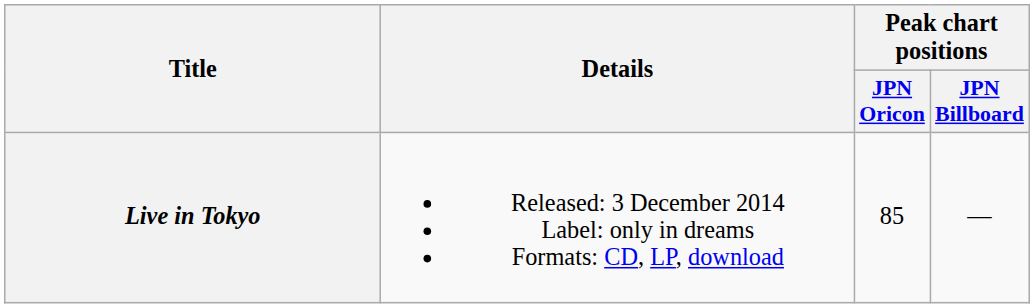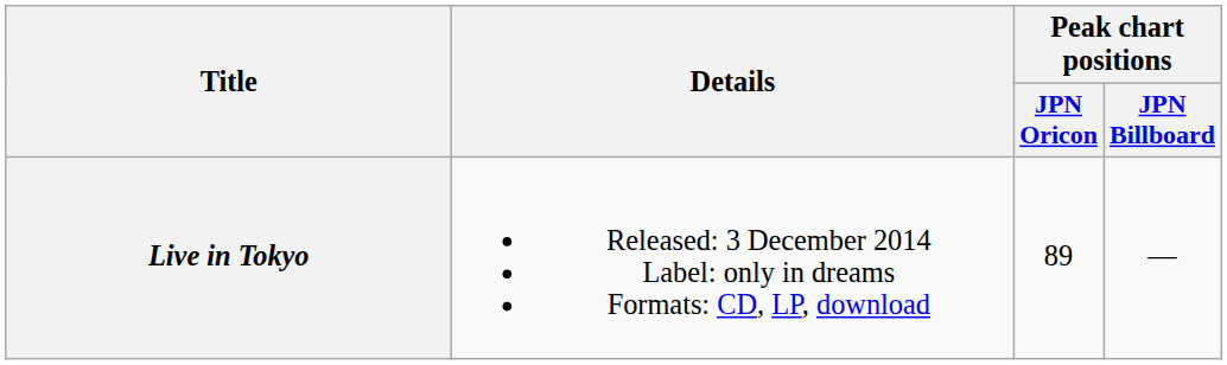 <table class="wikitable plainrowheaders" style="text-align:center;">
 <tr>
 <th scope="col" rowspan="2" style="width:15em;">Title</th>
 <th scope="col" rowspan="2" style="width:19em;">Details</th>
 <th scope="col" colspan="10">Peak chart positions</th>
 </tr>
 <tr>
 <th scope="col" style="width:3em;font-size:90%;"><a href='#'>JPN<br>Oricon</a><br></th>
 <th scope="col" style="width:4em;font-size:90%"><a href='#'>JPN<br>Billboard</a></th>
 </tr>
 <tr>
 <th scope="row"><em>Live in Tokyo</em></th>
 <td><br><ul><li>Released: 3 December 2014 <span></span></li><li>Label: only in dreams</li><li>Formats: <a href='#'>CD</a>, <a href='#'>LP</a>, <a href='#'>download</a></li></ul></td>
-<td>85</td>
+<td>89</td>
 <td>—</td>
 </tr>
 </table>
